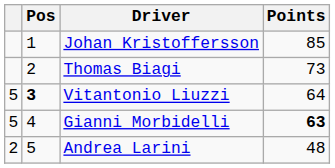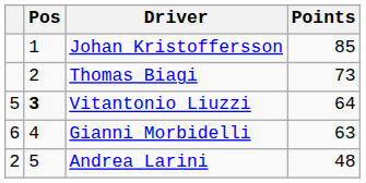 <table class="wikitable" style="font-size: 95%;">
 <tr>
 <th></th>
 <th>Pos</th>
 <th>Driver</th>
 <th>Points</th>
 </tr>
 <tr>
 <td align="left"></td>
 <td>1</td>
 <td> <a href='#'>Johan Kristoffersson</a></td>
 <td align="right">85</td>
 </tr>
 <tr>
 <td align="left"></td>
 <td>2</td>
 <td> <a href='#'>Thomas Biagi</a></td>
 <td align="right">73</td>
 </tr>
 <tr>
 <td align="left"> 5</td>
 <td><strong>3</strong></td>
 <td> <a href='#'>Vitantonio Liuzzi</a></td>
 <td align="right">64</td>
 </tr>
 <tr>
-<td align="left"> 5</td>
+<td align="left"> 6</td>
 <td>4</td>
 <td> <a href='#'>Gianni Morbidelli</a></td>
-<td align="right"><strong>63</strong></td>
+<td align="right">63</td>
 </tr>
 <tr>
 <td align="left"> 2</td>
 <td>5</td>
 <td> <a href='#'>Andrea Larini</a></td>
 <td align="right">48</td>
 </tr>
 </table>
